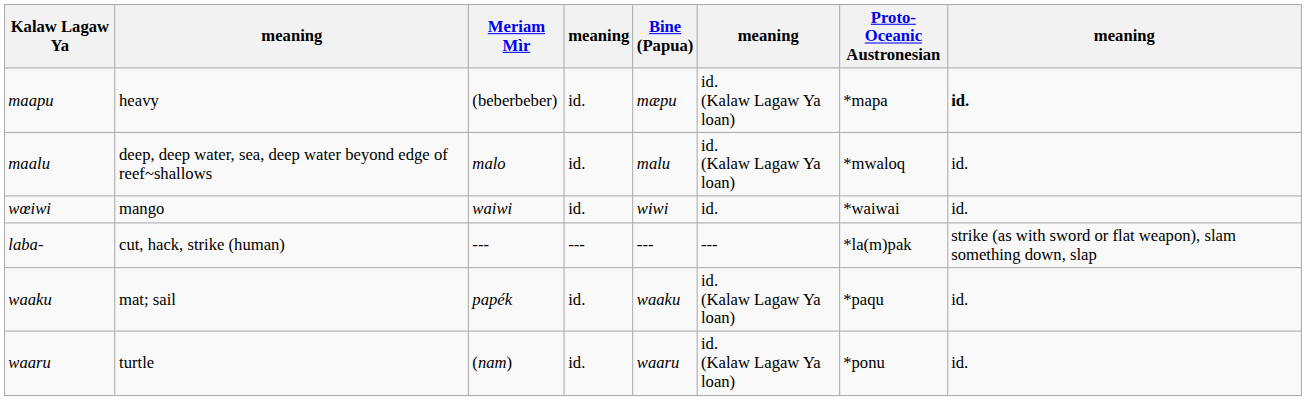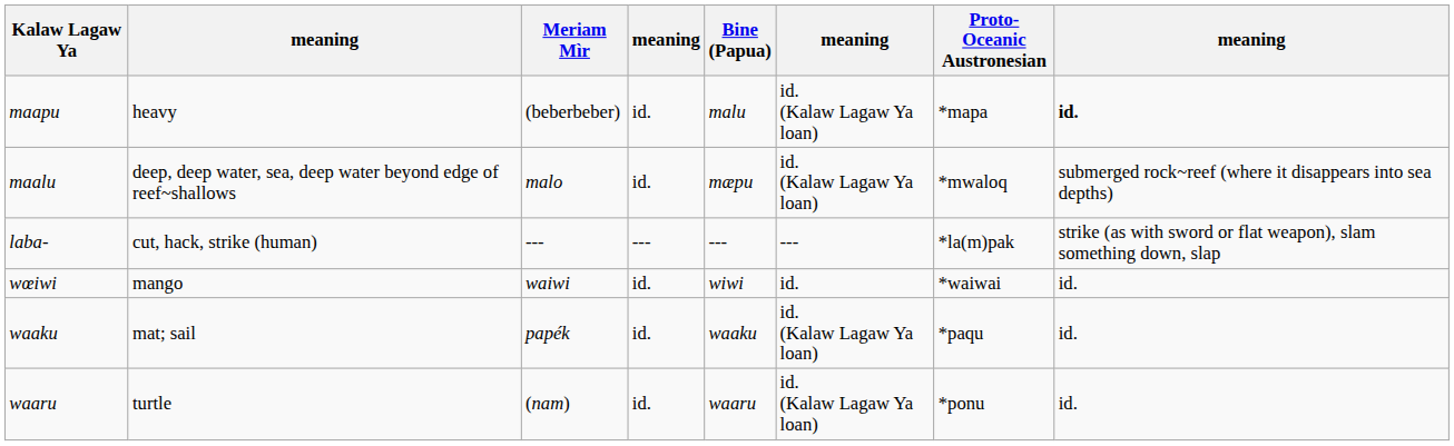 <table class="wikitable">
 <tr>
 <th>Kalaw Lagaw Ya</th>
 <th>meaning</th>
 <th><a href='#'>Meriam Mìr</a></th>
 <th>meaning</th>
 <th><a href='#'>Bine</a><br>(Papua)</th>
 <th>meaning</th>
 <th><a href='#'>Proto-Oceanic</a><br>Austronesian</th>
 <th>meaning</th>
 </tr>
 <tr>
 <td><em> maapu </em></td>
 <td>heavy</td>
 <td>(beberbeber)</td>
 <td>id.</td>
-<td><em>mæpu</em></td>
+<td><em>malu</em></td>
 <td>id. <br>(Kalaw Lagaw Ya loan)</td>
 <td>*mapa</td>
 <td><strong>id.</strong></td>
 </tr>
 <tr>
 <td><em>maalu</em></td>
 <td>deep, deep water, sea, deep water beyond edge of reef~shallows</td>
 <td><em>malo</em></td>
 <td>id.</td>
-<td><em>malu</em></td>
+<td><em>mæpu</em></td>
 <td>id. <br>(Kalaw Lagaw Ya loan)</td>
 <td>*mwaloq</td>
-<td>id.</td>
+<td>submerged rock~reef (where it disappears into sea depths)</td>
+</tr>
+<tr>
+<td><em>laba-</em></td>
+<td>cut, hack, strike (human)</td>
+<td>---</td>
+<td>---</td>
+<td>---</td>
+<td>---</td>
+<td>*la(m)pak</td>
+<td>strike (as with sword or flat weapon), slam something down, slap</td>
 </tr>
 <tr>
 <td><em>wœiwi </em></td>
 <td>mango</td>
 <td><em>waiwi </em></td>
 <td>id.</td>
 <td><em> wiwi</em></td>
 <td>id.</td>
 <td>*waiwai</td>
 <td>id.</td>
-</tr>
-<tr>
-<td><em>laba-</em></td>
-<td>cut, hack, strike (human)</td>
-<td>---</td>
-<td>---</td>
-<td>---</td>
-<td>---</td>
-<td>*la(m)pak</td>
-<td>strike (as with sword or flat weapon), slam something down, slap</td>
 </tr>
 <tr>
 <td><em>waaku </em></td>
 <td>mat; sail</td>
 <td><em> papék</em></td>
 <td>id.</td>
 <td><em> waaku </em></td>
 <td>id.<br>(Kalaw Lagaw Ya loan)</td>
 <td>*paqu</td>
 <td>id.</td>
 </tr>
 <tr>
 <td><em>waaru </em></td>
 <td>turtle</td>
 <td>(<em>nam</em>)</td>
 <td>id.</td>
 <td><em>waaru </em></td>
 <td>id. <br>(Kalaw Lagaw Ya loan)</td>
 <td>*ponu</td>
 <td>id.</td>
 </tr>
 </table>
